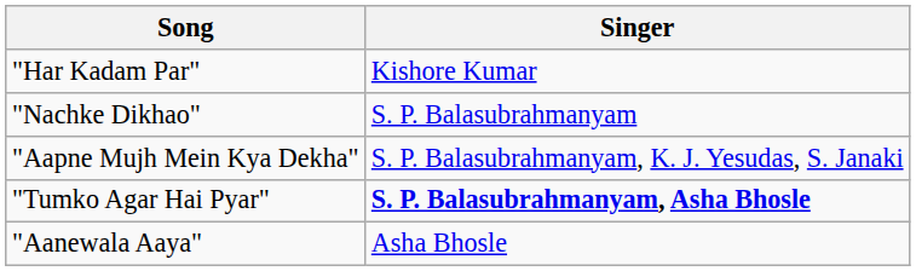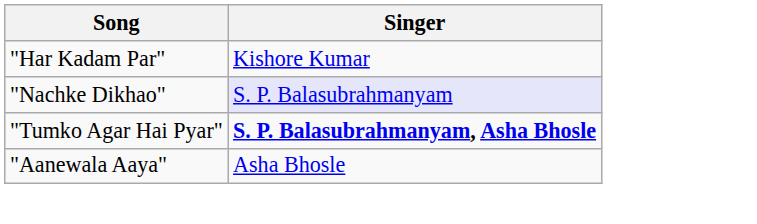 <table class="wikitable" style="font-size:92%;">
 <tr>
 <th>Song</th>
 <th>Singer</th>
 </tr>
 <tr>
 <td>"Har Kadam Par"</td>
 <td><a href='#'>Kishore Kumar</a></td>
 </tr>
 <tr>
 <td>"Nachke Dikhao"</td>
-<td><a href='#'>S. P. Balasubrahmanyam</a></td>
-</tr>
-<tr>
-<td>"Aapne Mujh Mein Kya Dekha"</td>
-<td><a href='#'>S. P. Balasubrahmanyam</a>, <a href='#'>K. J. Yesudas</a>, <a href='#'>S. Janaki</a></td>
+<td style="background: lavender;"><a href='#'>S. P. Balasubrahmanyam</a></td>
 </tr>
 <tr>
 <td>"Tumko Agar Hai Pyar"</td>
 <td><strong><a href='#'>S. P. Balasubrahmanyam</a>, <a href='#'>Asha Bhosle</a></strong></td>
 </tr>
 <tr>
 <td>"Aanewala Aaya"</td>
 <td><a href='#'>Asha Bhosle</a></td>
 </tr>
 </table>
